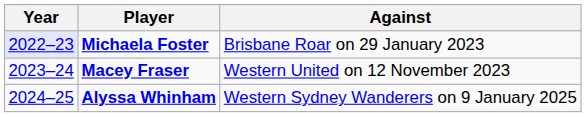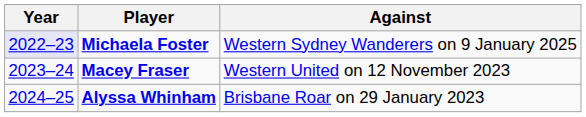 <table class="wikitable" border="1">
 <tr>
 <th>Year</th>
 <th>Player</th>
 <th>Against</th>
 </tr>
 <tr>
 <td style="background: lavender;"><a href='#'>2022–23</a></td>
 <td style="text-align:left;"> <strong><a href='#'>Michaela Foster</a></strong></td>
-<td><a href='#'>Brisbane Roar</a> on 29 January 2023</td>
+<td><a href='#'>Western Sydney Wanderers</a> on 9 January 2025</td>
 </tr>
 <tr>
 <td><a href='#'>2023–24</a></td>
 <td> <strong><a href='#'>Macey Fraser</a></strong></td>
 <td><a href='#'>Western United</a> on 12 November 2023</td>
 </tr>
 <tr>
 <td><a href='#'>2024–25</a></td>
 <td> <strong><a href='#'>Alyssa Whinham</a></strong></td>
-<td><a href='#'>Western Sydney Wanderers</a> on 9 January 2025</td>
+<td><a href='#'>Brisbane Roar</a> on 29 January 2023</td>
 </tr>
 </table>
